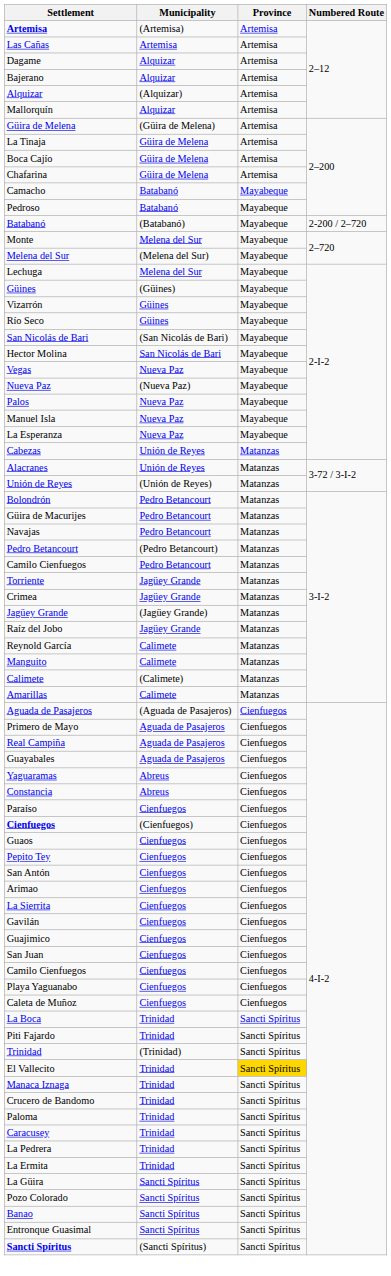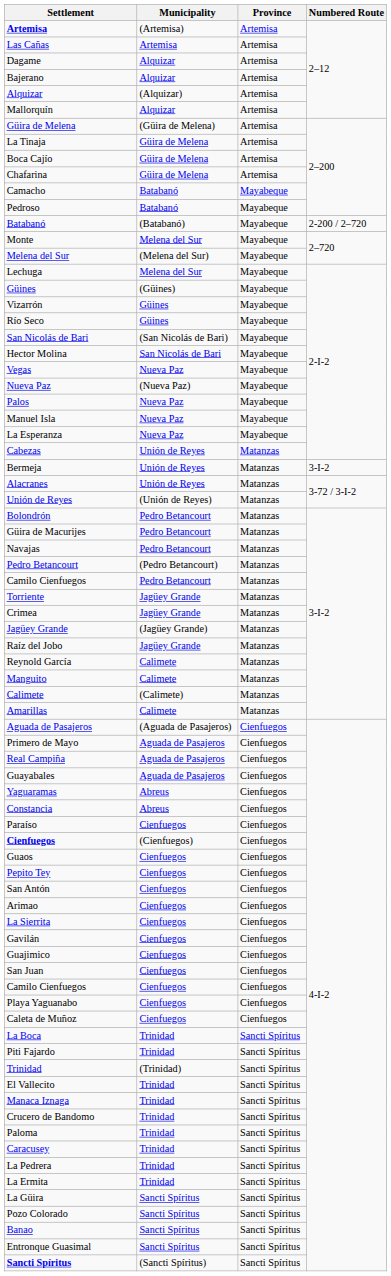 <table class="wikitable sortable">
 <tr>
 <th width="200px">Settlement</th>
 <th width="150px">Municipality</th>
 <th width="100px">Province</th>
 <th>Numbered Route</th>
 </tr>
 <tr>
 <td><strong><a href='#'>Artemisa</a></strong></td>
 <td>(Artemisa)</td>
 <td><a href='#'>Artemisa</a></td>
 <td rowspan="6"> 2–12</td>
 </tr>
 <tr>
 <td><a href='#'>Las Cañas</a></td>
 <td><a href='#'>Artemisa</a></td>
 <td>Artemisa</td>
 </tr>
 <tr>
 <td>Dagame</td>
 <td><a href='#'>Alquizar</a></td>
 <td>Artemisa</td>
 </tr>
 <tr>
 <td>Bajerano</td>
 <td><a href='#'>Alquizar</a></td>
 <td>Artemisa</td>
 </tr>
 <tr>
 <td><a href='#'>Alquizar</a></td>
 <td>(Alquizar)</td>
 <td>Artemisa</td>
 </tr>
 <tr>
 <td>Mallorquín</td>
 <td><a href='#'>Alquizar</a></td>
 <td>Artemisa</td>
 </tr>
 <tr>
 <td><a href='#'>Güira de Melena</a></td>
 <td>(Güira de Melena)</td>
 <td>Artemisa</td>
 <td rowspan="6"> 2–200</td>
 </tr>
 <tr>
 <td>La Tinaja</td>
 <td><a href='#'>Güira de Melena</a></td>
 <td>Artemisa</td>
 </tr>
 <tr>
 <td>Boca Cajío </td>
 <td><a href='#'>Güira de Melena</a></td>
 <td>Artemisa</td>
 </tr>
 <tr>
 <td>Chafarina</td>
 <td><a href='#'>Güira de Melena</a></td>
 <td>Artemisa</td>
 </tr>
 <tr>
 <td>Camacho</td>
 <td><a href='#'>Batabanó</a></td>
 <td><a href='#'>Mayabeque</a></td>
 </tr>
 <tr>
 <td>Pedroso</td>
 <td><a href='#'>Batabanó</a></td>
 <td>Mayabeque</td>
 </tr>
 <tr>
 <td><a href='#'>Batabanó</a> </td>
 <td>(Batabanó)</td>
 <td>Mayabeque</td>
 <td> 2-200 /  2–720</td>
 </tr>
 <tr>
 <td>Monte</td>
 <td><a href='#'>Melena del Sur</a></td>
 <td>Mayabeque</td>
 <td rowspan="2"> 2–720</td>
 </tr>
 <tr>
 <td><a href='#'>Melena del Sur</a></td>
 <td>(Melena del Sur)</td>
 <td>Mayabeque</td>
 </tr>
 <tr>
 <td>Lechuga</td>
 <td><a href='#'>Melena del Sur</a></td>
 <td>Mayabeque</td>
 <td rowspan="12"> 2-I-2</td>
 </tr>
 <tr>
 <td><a href='#'>Güines</a></td>
 <td>(Güines)</td>
 <td>Mayabeque</td>
 </tr>
 <tr>
 <td>Vizarrón</td>
 <td><a href='#'>Güines</a></td>
 <td>Mayabeque</td>
 </tr>
 <tr>
 <td>Río Seco </td>
 <td><a href='#'>Güines</a></td>
 <td>Mayabeque</td>
 </tr>
 <tr>
 <td><a href='#'>San Nicolás de Bari</a></td>
 <td>(San Nicolás de Bari)</td>
 <td>Mayabeque</td>
 </tr>
 <tr>
 <td>Hector Molina</td>
 <td><a href='#'>San Nicolás de Bari</a></td>
 <td>Mayabeque</td>
 </tr>
 <tr>
 <td><a href='#'>Vegas</a></td>
 <td><a href='#'>Nueva Paz</a></td>
 <td>Mayabeque</td>
 </tr>
 <tr>
 <td><a href='#'>Nueva Paz</a></td>
 <td>(Nueva Paz)</td>
 <td>Mayabeque</td>
 </tr>
 <tr>
 <td><a href='#'>Palos</a></td>
 <td><a href='#'>Nueva Paz</a></td>
 <td>Mayabeque</td>
 </tr>
 <tr>
 <td>Manuel Isla</td>
 <td><a href='#'>Nueva Paz</a></td>
 <td>Mayabeque</td>
 </tr>
 <tr>
 <td>La Esperanza</td>
 <td><a href='#'>Nueva Paz</a></td>
 <td>Mayabeque</td>
 </tr>
 <tr>
 <td><a href='#'>Cabezas</a></td>
 <td><a href='#'>Unión de Reyes</a></td>
 <td><a href='#'>Matanzas</a></td>
+</tr>
+<tr>
+<td>Bermeja</td>
+<td><a href='#'>Unión de Reyes</a></td>
+<td>Matanzas</td>
+<td> 3-I-2</td>
 </tr>
 <tr>
 <td><a href='#'>Alacranes</a></td>
 <td><a href='#'>Unión de Reyes</a></td>
 <td>Matanzas</td>
 <td rowspan="2"> 3-72 /  3-I-2</td>
 </tr>
 <tr>
 <td><a href='#'>Unión de Reyes</a></td>
 <td>(Unión de Reyes)</td>
 <td>Matanzas</td>
 </tr>
 <tr>
 <td><a href='#'>Bolondrón</a></td>
 <td><a href='#'>Pedro Betancourt</a></td>
 <td>Matanzas</td>
 <td rowspan="13"> 3-I-2</td>
 </tr>
 <tr>
 <td>Güira de Macurijes</td>
 <td><a href='#'>Pedro Betancourt</a></td>
 <td>Matanzas</td>
 </tr>
 <tr>
 <td>Navajas</td>
 <td><a href='#'>Pedro Betancourt</a></td>
 <td>Matanzas</td>
 </tr>
 <tr>
 <td><a href='#'>Pedro Betancourt</a></td>
 <td>(Pedro Betancourt)</td>
 <td>Matanzas</td>
 </tr>
 <tr>
 <td>Camilo Cienfuegos</td>
 <td><a href='#'>Pedro Betancourt</a></td>
 <td>Matanzas</td>
 </tr>
 <tr>
 <td><a href='#'>Torriente</a></td>
 <td><a href='#'>Jagüey Grande</a></td>
 <td>Matanzas</td>
 </tr>
 <tr>
 <td>Crimea</td>
 <td><a href='#'>Jagüey Grande</a></td>
 <td>Matanzas</td>
 </tr>
 <tr>
 <td><a href='#'>Jagüey Grande</a></td>
 <td>(Jagüey Grande)</td>
 <td>Matanzas</td>
 </tr>
 <tr>
 <td>Raíz del Jobo</td>
 <td><a href='#'>Jagüey Grande</a></td>
 <td>Matanzas</td>
 </tr>
 <tr>
 <td>Reynold García</td>
 <td><a href='#'>Calimete</a></td>
 <td>Matanzas</td>
 </tr>
 <tr>
 <td><a href='#'>Manguito</a></td>
 <td><a href='#'>Calimete</a></td>
 <td>Matanzas</td>
 </tr>
 <tr>
 <td><a href='#'>Calimete</a></td>
 <td>(Calimete)</td>
 <td>Matanzas</td>
 </tr>
 <tr>
 <td><a href='#'>Amarillas</a></td>
 <td><a href='#'>Calimete</a></td>
 <td>Matanzas</td>
 </tr>
 <tr>
 <td><a href='#'>Aguada de Pasajeros</a></td>
 <td>(Aguada de Pasajeros)</td>
 <td><a href='#'>Cienfuegos</a></td>
 <td rowspan="34"> 4-I-2</td>
 </tr>
 <tr>
 <td>Primero de Mayo </td>
 <td><a href='#'>Aguada de Pasajeros</a></td>
 <td>Cienfuegos</td>
 </tr>
 <tr>
 <td><a href='#'>Real Campiña</a> </td>
 <td><a href='#'>Aguada de Pasajeros</a></td>
 <td>Cienfuegos</td>
 </tr>
 <tr>
 <td>Guayabales</td>
 <td><a href='#'>Aguada de Pasajeros</a></td>
 <td>Cienfuegos</td>
 </tr>
 <tr>
 <td><a href='#'>Yaguaramas</a></td>
 <td><a href='#'>Abreus</a></td>
 <td>Cienfuegos</td>
 </tr>
 <tr>
 <td><a href='#'>Constancia</a> </td>
 <td><a href='#'>Abreus</a></td>
 <td>Cienfuegos</td>
 </tr>
 <tr>
 <td>Paraíso</td>
 <td><a href='#'>Cienfuegos</a></td>
 <td>Cienfuegos</td>
 </tr>
 <tr>
 <td><strong><a href='#'>Cienfuegos</a></strong></td>
 <td>(Cienfuegos)</td>
 <td>Cienfuegos</td>
 </tr>
 <tr>
 <td>Guaos</td>
 <td><a href='#'>Cienfuegos</a></td>
 <td>Cienfuegos</td>
 </tr>
 <tr>
 <td><a href='#'>Pepito Tey</a></td>
 <td><a href='#'>Cienfuegos</a></td>
 <td>Cienfuegos</td>
 </tr>
 <tr>
 <td>San Antón</td>
 <td><a href='#'>Cienfuegos</a></td>
 <td>Cienfuegos</td>
 </tr>
 <tr>
 <td>Arimao</td>
 <td><a href='#'>Cienfuegos</a></td>
 <td>Cienfuegos</td>
 </tr>
 <tr>
 <td><a href='#'>La Sierrita</a> </td>
 <td><a href='#'>Cienfuegos</a></td>
 <td>Cienfuegos</td>
 </tr>
 <tr>
 <td>Gavilán</td>
 <td><a href='#'>Cienfuegos</a></td>
 <td>Cienfuegos</td>
 </tr>
 <tr>
 <td>Guajimico</td>
 <td><a href='#'>Cienfuegos</a></td>
 <td>Cienfuegos</td>
 </tr>
 <tr>
 <td>San Juan</td>
 <td><a href='#'>Cienfuegos</a></td>
 <td>Cienfuegos</td>
 </tr>
 <tr>
 <td>Camilo Cienfuegos</td>
 <td><a href='#'>Cienfuegos</a></td>
 <td>Cienfuegos</td>
 </tr>
 <tr>
 <td>Playa Yaguanabo</td>
 <td><a href='#'>Cienfuegos</a></td>
 <td>Cienfuegos</td>
 </tr>
 <tr>
 <td>Caleta de Muñoz</td>
 <td><a href='#'>Cienfuegos</a></td>
 <td>Cienfuegos</td>
 </tr>
 <tr>
 <td><a href='#'>La Boca</a></td>
 <td><a href='#'>Trinidad</a></td>
 <td><a href='#'>Sancti Spíritus</a></td>
 </tr>
 <tr>
 <td>Piti Fajardo</td>
 <td><a href='#'>Trinidad</a></td>
 <td>Sancti Spíritus</td>
 </tr>
 <tr>
 <td><a href='#'>Trinidad</a></td>
 <td>(Trinidad)</td>
 <td>Sancti Spíritus</td>
 </tr>
 <tr>
 <td>El Vallecito</td>
 <td><a href='#'>Trinidad</a></td>
-<td style="background: gold;">Sancti Spíritus</td>
+<td>Sancti Spíritus</td>
 </tr>
 <tr>
 <td><a href='#'>Manaca Iznaga</a> </td>
 <td><a href='#'>Trinidad</a></td>
 <td>Sancti Spíritus</td>
 </tr>
 <tr>
 <td>Crucero de Bandomo </td>
 <td><a href='#'>Trinidad</a></td>
 <td>Sancti Spíritus</td>
 </tr>
 <tr>
 <td>Paloma</td>
 <td><a href='#'>Trinidad</a></td>
 <td>Sancti Spíritus</td>
 </tr>
 <tr>
 <td><a href='#'>Caracusey</a></td>
 <td><a href='#'>Trinidad</a></td>
 <td>Sancti Spíritus</td>
 </tr>
 <tr>
 <td>La Pedrera</td>
 <td><a href='#'>Trinidad</a></td>
 <td>Sancti Spíritus</td>
 </tr>
 <tr>
 <td>La Ermita</td>
 <td><a href='#'>Trinidad</a></td>
 <td>Sancti Spíritus</td>
 </tr>
 <tr>
 <td>La Güira</td>
 <td><a href='#'>Sancti Spíritus</a></td>
 <td>Sancti Spíritus</td>
 </tr>
 <tr>
 <td>Pozo Colorado</td>
 <td><a href='#'>Sancti Spíritus</a></td>
 <td>Sancti Spíritus</td>
 </tr>
 <tr>
 <td><a href='#'>Banao</a></td>
 <td><a href='#'>Sancti Spíritus</a></td>
 <td>Sancti Spíritus</td>
 </tr>
 <tr>
 <td>Entronque Guasimal </td>
 <td><a href='#'>Sancti Spíritus</a></td>
 <td>Sancti Spíritus</td>
 </tr>
 <tr>
 <td><strong><a href='#'>Sancti Spíritus</a></strong></td>
 <td>(Sancti Spíritus)</td>
 <td>Sancti Spíritus</td>
 </tr>
 </table>
